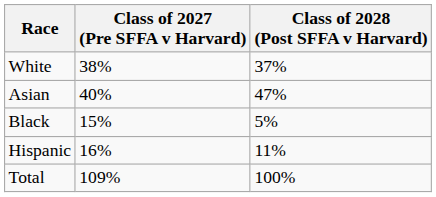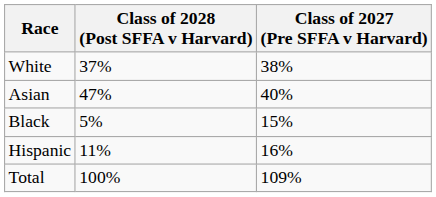 <table class="wikitable">
 <tr>
 <th>Race</th>
+<th>Class of 2028<br>(Post SFFA v Harvard)</th>
 <th>Class of 2027<br>(Pre SFFA v Harvard)</th>
-<th>Class of 2028<br>(Post SFFA v Harvard)</th>
 </tr>
 <tr>
 <td>White</td>
+<td>37%</td>
 <td>38%</td>
-<td>37%</td>
 </tr>
 <tr>
 <td>Asian</td>
+<td>47%</td>
 <td>40%</td>
-<td>47%</td>
 </tr>
 <tr>
 <td>Black</td>
+<td>5%</td>
 <td>15%</td>
-<td>5%</td>
 </tr>
 <tr>
 <td>Hispanic</td>
+<td>11%</td>
 <td>16%</td>
-<td>11%</td>
 </tr>
 <tr>
 <td>Total</td>
+<td>100%</td>
 <td>109%</td>
-<td>100%</td>
 </tr>
 </table>
